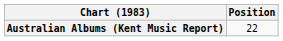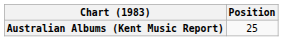 <table class="wikitable sortable plainrowheaders" style="text-align:center">
 <tr>
 <th scope="col">Chart (1983)</th>
 <th scope="col">Position</th>
 </tr>
 <tr>
 <th scope="row">Australian Albums (Kent Music Report)</th>
-<td>22</td>
+<td>25</td>
 </tr>
 </table>
